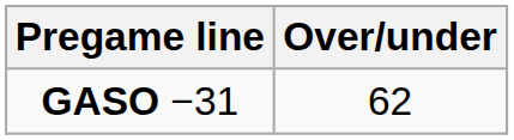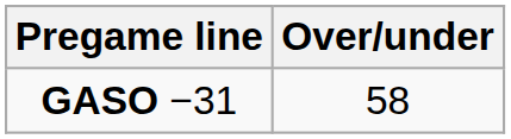 <table class="wikitable">
 <tr align="center">
 <th style=>Pregame line</th>
 <th style=>Over/under</th>
 </tr>
 <tr align="center">
 <td><strong>GASO</strong> −31</td>
-<td>62</td>
+<td>58</td>
 </tr>
 </table>
